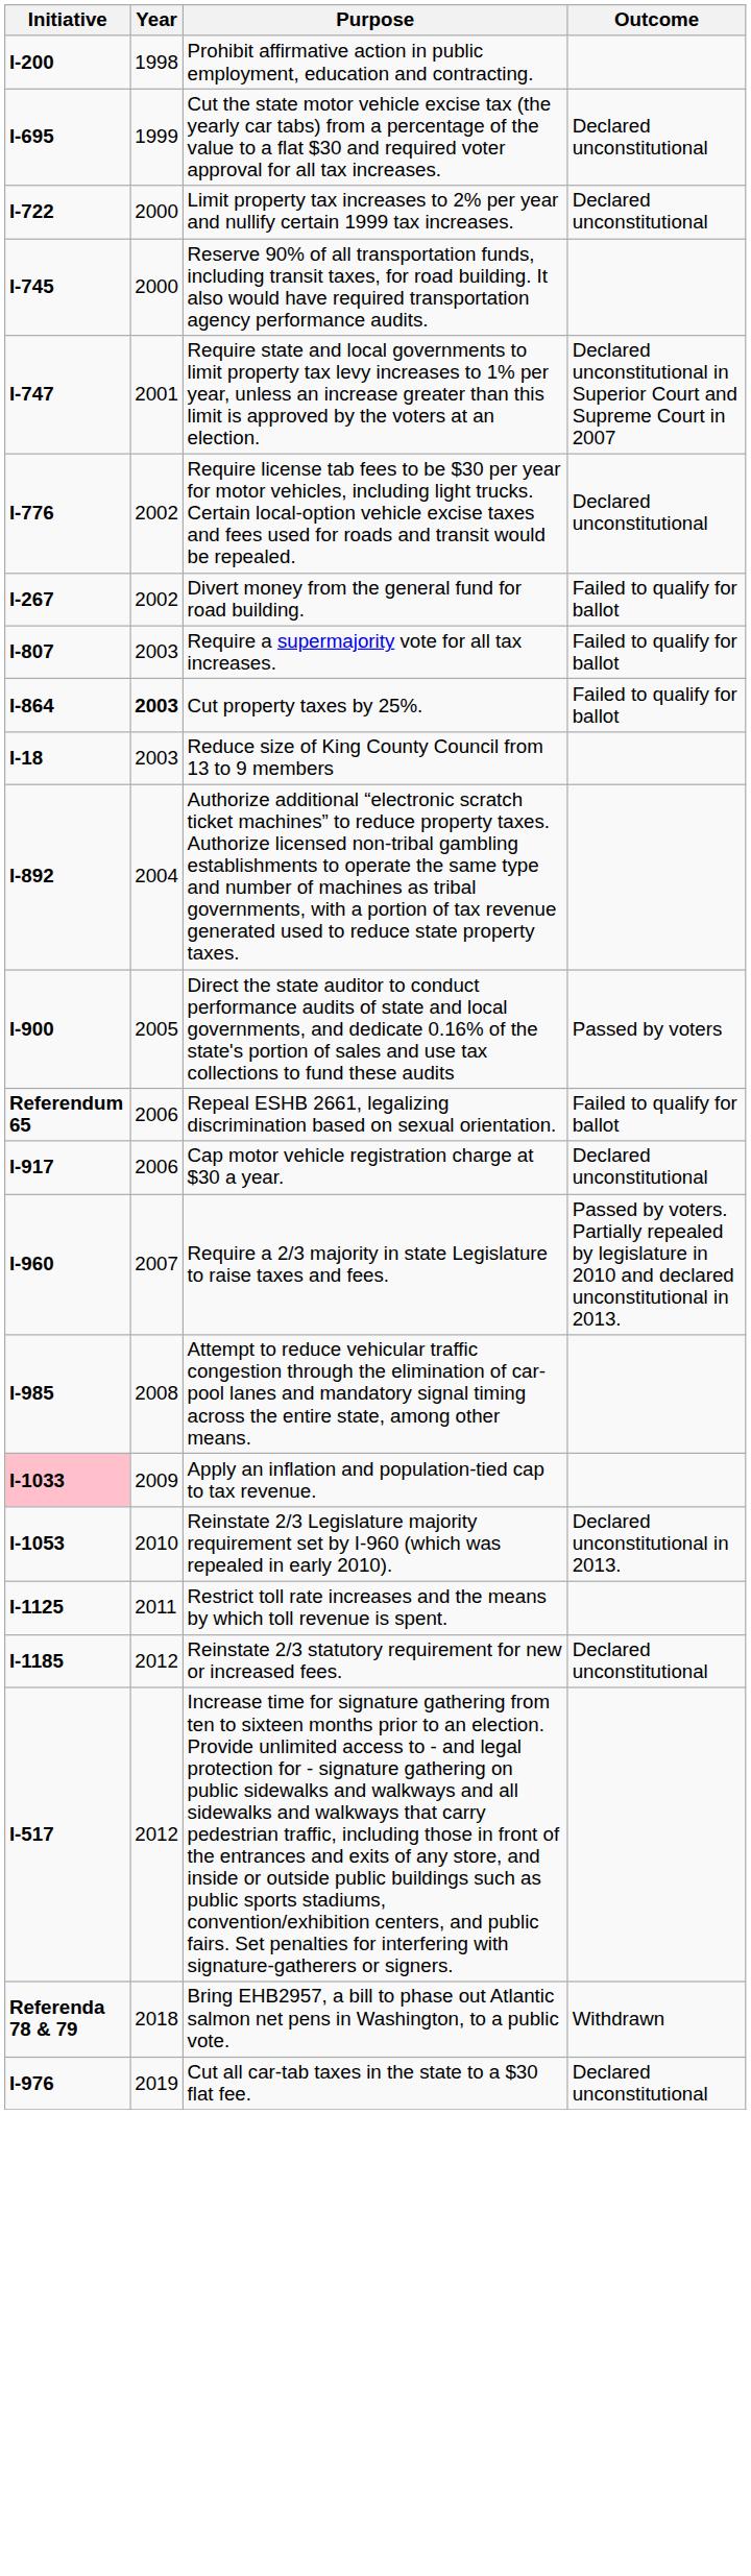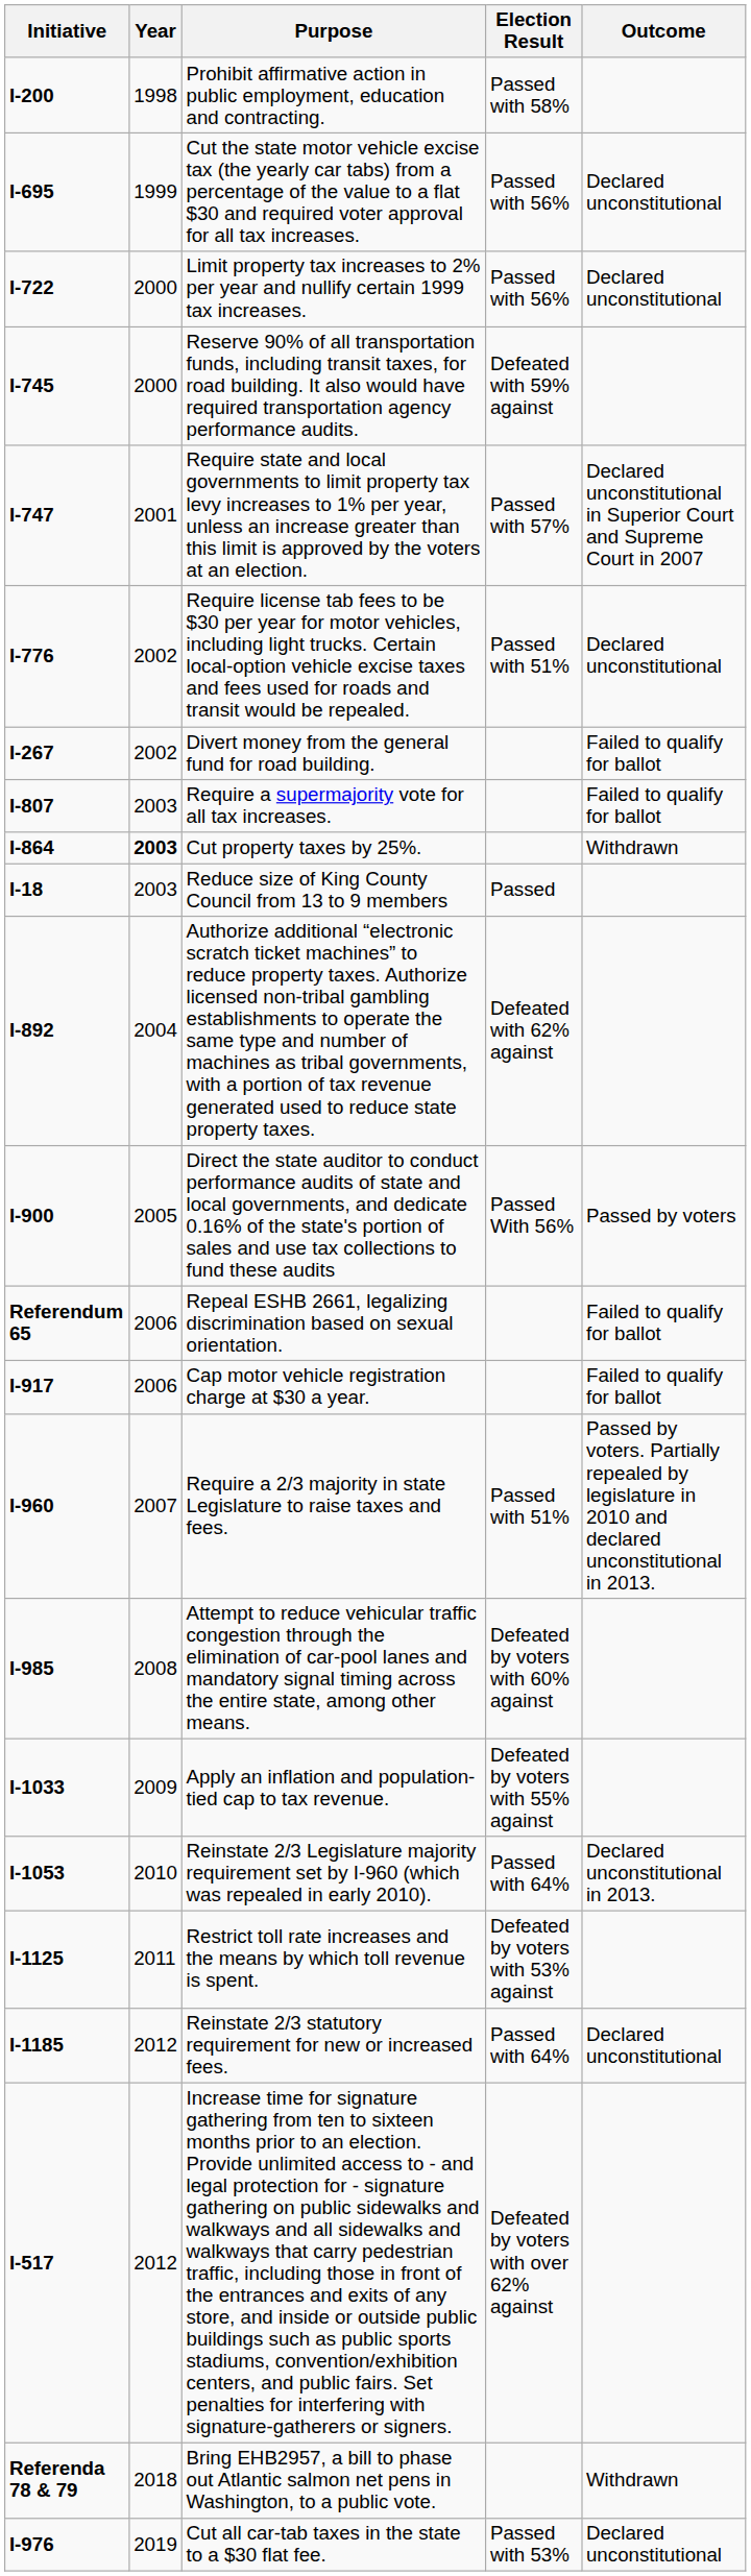 <table class="wikitable sortable">
 <tr>
 <th>Initiative</th>
 <th>Year</th>
 <th>Purpose</th>
+<th>Election Result</th>
 <th>Outcome</th>
 </tr>
 <tr>
 <td><strong>I-200</strong></td>
 <td>1998</td>
 <td>Prohibit affirmative action in public employment, education and contracting.</td>
+<td>Passed with 58%</td>
 <td></td>
 </tr>
 <tr>
 <td><strong>I-695</strong></td>
 <td>1999</td>
 <td>Cut the state motor vehicle excise tax (the yearly car tabs) from a percentage of the value to a flat $30 and required voter approval for all tax increases.</td>
+<td>Passed with 56%</td>
 <td>Declared unconstitutional</td>
 </tr>
 <tr>
 <td><strong>I-722</strong></td>
 <td>2000</td>
 <td>Limit property tax increases to 2% per year and nullify certain 1999 tax increases.</td>
+<td>Passed with 56%</td>
 <td>Declared unconstitutional</td>
 </tr>
 <tr>
 <td><strong>I-745</strong></td>
 <td>2000</td>
 <td>Reserve 90% of all transportation funds, including transit taxes, for road building. It also would have required transportation agency performance audits.</td>
+<td>Defeated with 59% against</td>
 <td></td>
 </tr>
 <tr>
 <td><strong>I-747</strong></td>
 <td>2001</td>
 <td>Require state and local governments to limit property tax levy increases to 1% per year, unless an increase greater than this limit is approved by the voters at an election.</td>
+<td>Passed with 57%</td>
 <td>Declared unconstitutional in Superior Court and Supreme Court in 2007</td>
 </tr>
 <tr>
 <td><strong>I-776</strong></td>
 <td>2002</td>
 <td>Require license tab fees to be $30 per year for motor vehicles, including light trucks. Certain local-option vehicle excise taxes and fees used for roads and transit would be repealed.</td>
+<td>Passed with 51%</td>
 <td>Declared unconstitutional</td>
 </tr>
 <tr>
 <td><strong>I-267</strong></td>
 <td>2002</td>
 <td>Divert money from the general fund for road building.</td>
+<td></td>
 <td>Failed to qualify for ballot</td>
 </tr>
 <tr>
 <td><strong>I-807</strong></td>
 <td>2003</td>
 <td>Require a <a href='#'>supermajority</a> vote for all tax increases.</td>
+<td></td>
 <td>Failed to qualify for ballot</td>
 </tr>
 <tr>
 <td><strong>I-864</strong></td>
 <td><strong>2003</strong></td>
 <td>Cut property taxes by 25%.</td>
-<td>Failed to qualify for ballot</td>
+<td></td>
+<td>Withdrawn</td>
 </tr>
 <tr>
 <td><strong>I-18</strong></td>
 <td>2003</td>
 <td>Reduce size of King County Council from 13 to 9 members</td>
+<td>Passed</td>
 <td></td>
 </tr>
 <tr>
 <td><strong>I-892</strong></td>
 <td>2004</td>
 <td>Authorize additional “electronic scratch ticket machines” to reduce property taxes. Authorize licensed non-tribal gambling establishments to operate the same type and number of machines as tribal governments, with a portion of tax revenue generated used to reduce state property taxes.</td>
+<td>Defeated with 62% against</td>
 <td></td>
 </tr>
 <tr>
 <td><strong>I-900</strong></td>
 <td>2005</td>
 <td>Direct the state auditor to conduct performance audits of state and local governments, and dedicate 0.16% of the state's portion of sales and use tax collections to fund these audits</td>
+<td>Passed With 56%</td>
 <td>Passed by voters</td>
 </tr>
 <tr>
 <td><strong>Referendum 65</strong></td>
 <td>2006</td>
 <td>Repeal ESHB 2661, legalizing discrimination based on sexual orientation.</td>
+<td></td>
 <td>Failed to qualify for ballot</td>
 </tr>
 <tr>
 <td><strong>I-917</strong></td>
 <td>2006</td>
 <td>Cap motor vehicle registration charge at $30 a year.</td>
-<td>Declared unconstitutional</td>
+<td></td>
+<td>Failed to qualify for ballot</td>
 </tr>
 <tr>
 <td><strong>I-960</strong></td>
 <td>2007</td>
 <td>Require a 2/3 majority in state Legislature to raise taxes and fees.</td>
+<td>Passed with 51%</td>
 <td>Passed by voters. Partially repealed by legislature in 2010 and declared unconstitutional in 2013.</td>
 </tr>
 <tr>
 <td><strong>I-985</strong></td>
 <td>2008</td>
 <td>Attempt to reduce vehicular traffic congestion through the elimination of car-pool lanes and mandatory signal timing across the entire state, among other means.</td>
+<td>Defeated by voters with 60% against</td>
 <td></td>
 </tr>
 <tr>
-<td style="background: pink;"><strong>I-1033</strong></td>
+<td><strong>I-1033</strong></td>
 <td>2009</td>
 <td>Apply an inflation and population-tied cap to tax revenue.</td>
+<td>Defeated by voters with 55% against</td>
 <td></td>
 </tr>
 <tr>
 <td><strong>I-1053</strong></td>
 <td>2010</td>
 <td>Reinstate 2/3 Legislature majority requirement set by I-960 (which was repealed in early 2010).</td>
+<td>Passed with 64%</td>
 <td>Declared unconstitutional in 2013.</td>
 </tr>
 <tr>
 <td><strong>I-1125</strong></td>
 <td>2011</td>
 <td>Restrict toll rate increases and the means by which toll revenue is spent.</td>
+<td>Defeated by voters with 53% against</td>
 <td></td>
 </tr>
 <tr>
 <td><strong>I-1185</strong></td>
 <td>2012</td>
 <td>Reinstate 2/3 statutory requirement for new or increased fees.</td>
+<td>Passed with 64%</td>
 <td>Declared unconstitutional</td>
 </tr>
 <tr>
 <td><strong>I-517</strong></td>
 <td>2012</td>
 <td>Increase time for signature gathering from ten to sixteen months prior to an election. Provide unlimited access to - and legal protection for - signature gathering on public sidewalks and walkways and all sidewalks and walkways that carry pedestrian traffic, including those in front of the entrances and exits of any store, and inside or outside public buildings such as public sports stadiums, convention/exhibition centers, and public fairs. Set penalties for interfering with signature-gatherers or signers.</td>
+<td>Defeated by voters with over 62% against</td>
 <td></td>
 </tr>
 <tr>
 <td><strong>Referenda 78 & 79</strong></td>
 <td>2018</td>
 <td>Bring EHB2957, a bill to phase out Atlantic salmon net pens in Washington, to a public vote.</td>
+<td></td>
 <td>Withdrawn</td>
 </tr>
 <tr>
 <td><strong>I-976</strong></td>
 <td>2019</td>
 <td>Cut all car-tab taxes in the state to a $30 flat fee.</td>
+<td>Passed with 53%</td>
 <td>Declared<br>unconstitutional</td>
 </tr>
 </table>
